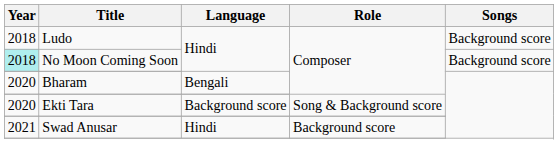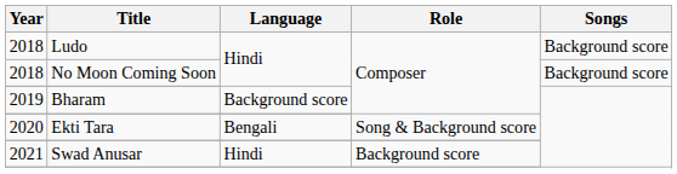 <table class="wikitable sortable">
 <tr>
 <th>Year</th>
 <th>Title</th>
 <th>Language</th>
 <th>Role</th>
 <th>Songs</th>
 </tr>
 <tr>
 <td>2018</td>
 <td>Ludo</td>
 <td rowspan ="3">Hindi</td>
 <td rowspan ="5">Composer</td>
 <td>Background score</td>
 </tr>
 <tr>
-<td style="background: paleturquoise;">2018</td>
+<td>2018</td>
 <td>No Moon Coming Soon</td>
 <td>Background score</td>
 </tr>
 <tr>
 </tr>
 <tr>
-<td>2020</td>
+<td>2019</td>
 <td>Bharam</td>
-<td>Bengali</td>
+<td>Background score</td>
 </tr>
 <tr>
 </tr>
 <tr>
 <td>2020</td>
 <td>Ekti Tara</td>
-<td>Background score</td>
+<td>Bengali</td>
 <td>Song & Background score</td>
 </tr>
 <tr>
 </tr>
 <tr>
 <td>2021</td>
 <td>Swad Anusar</td>
 <td>Hindi</td>
 <td>Background score</td>
 </tr>
 <tr>
 </tr>
 </table>
